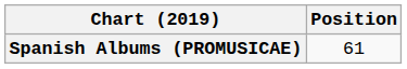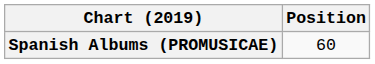 <table class="wikitable sortable plainrowheaders" style="text-align:center">
 <tr>
 <th scope="col">Chart (2019)</th>
 <th scope="col">Position</th>
 </tr>
 <tr>
 <th scope="row">Spanish Albums (PROMUSICAE)</th>
-<td>61</td>
+<td>60</td>
 </tr>
 </table>
